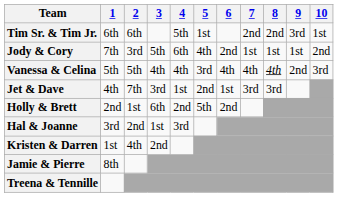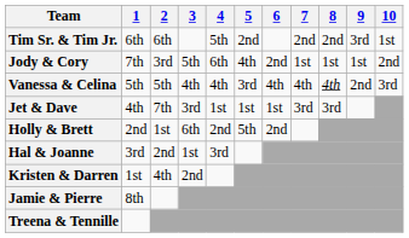 <table class="wikitable sortable" style="text-align:left;">
 <tr>
 <th scope="col" class="unsortable">Team</th>
 <th scope="col"><a href='#'>1</a></th>
 <th scope="col"><a href='#'>2</a></th>
 <th scope="col"><a href='#'>3</a></th>
 <th scope="col"><a href='#'>4</a></th>
 <th scope="col"><a href='#'>5</a></th>
 <th scope="col"><a href='#'>6</a></th>
 <th scope="col"><a href='#'>7</a></th>
 <th scope="col"><a href='#'>8</a></th>
 <th scope="col"><a href='#'>9</a></th>
 <th scope="col"><a href='#'>10</a></th>
 </tr>
 <tr>
 <th scope="row" style="text-align:left">Tim Sr. & Tim Jr.</th>
 <td>6th</td>
 <td>6th</td>
 <td></td>
 <td>5th</td>
-<td>1st</td>
+<td>2nd</td>
 <td></td>
 <td>2nd</td>
 <td>2nd</td>
 <td>3rd</td>
 <td>1st</td>
 </tr>
 <tr>
 <th scope="row" style="text-align:left">Jody & Cory</th>
 <td>7th</td>
 <td>3rd</td>
 <td>5th</td>
 <td>6th</td>
 <td>4th</td>
 <td>2nd</td>
 <td>1st</td>
 <td>1st</td>
 <td>1st</td>
 <td>2nd</td>
 </tr>
 <tr>
 <th scope="row" style="text-align:left">Vanessa & Celina</th>
 <td>5th</td>
 <td>5th</td>
 <td>4th</td>
 <td>4th</td>
 <td>3rd</td>
 <td>4th</td>
 <td>4th</td>
 <td><em><u>4th</u></em></td>
 <td>2nd</td>
 <td>3rd</td>
 </tr>
 <tr>
 <th scope="row" style="text-align:left">Jet & Dave</th>
 <td>4th</td>
 <td>7th</td>
 <td>3rd</td>
 <td>1st</td>
-<td>2nd</td>
+<td>1st</td>
 <td>1st</td>
 <td>3rd</td>
 <td>3rd</td>
 <td></td>
 <td style="background:darkgrey;" colspan="1"></td>
 </tr>
 <tr>
 <th scope="row" style="text-align:left">Holly & Brett</th>
 <td>2nd</td>
 <td>1st</td>
 <td>6th</td>
 <td>2nd</td>
 <td>5th</td>
 <td>2nd</td>
 <td></td>
 <td style="background:darkgrey;" colspan="3"></td>
 </tr>
 <tr>
 <th scope="row" style="text-align:left">Hal & Joanne</th>
 <td>3rd</td>
 <td>2nd</td>
 <td>1st</td>
 <td>3rd</td>
 <td></td>
 <td style="background:darkgrey;" colspan="5"></td>
 </tr>
 <tr>
 <th scope="row" style="text-align:left">Kristen & Darren</th>
 <td>1st</td>
 <td>4th</td>
 <td>2nd</td>
 <td></td>
 <td style="background:darkgrey;" colspan="6"></td>
 </tr>
 <tr>
 <th scope="row" style="text-align:left">Jamie & Pierre</th>
 <td>8th</td>
 <td></td>
 <td style="background:darkgrey;" colspan="8"></td>
 </tr>
 <tr>
 <th scope="row" style="text-align:left">Treena & Tennille</th>
 <td></td>
 <td style="background:darkgrey;" colspan="9"></td>
 </tr>
 </table>
